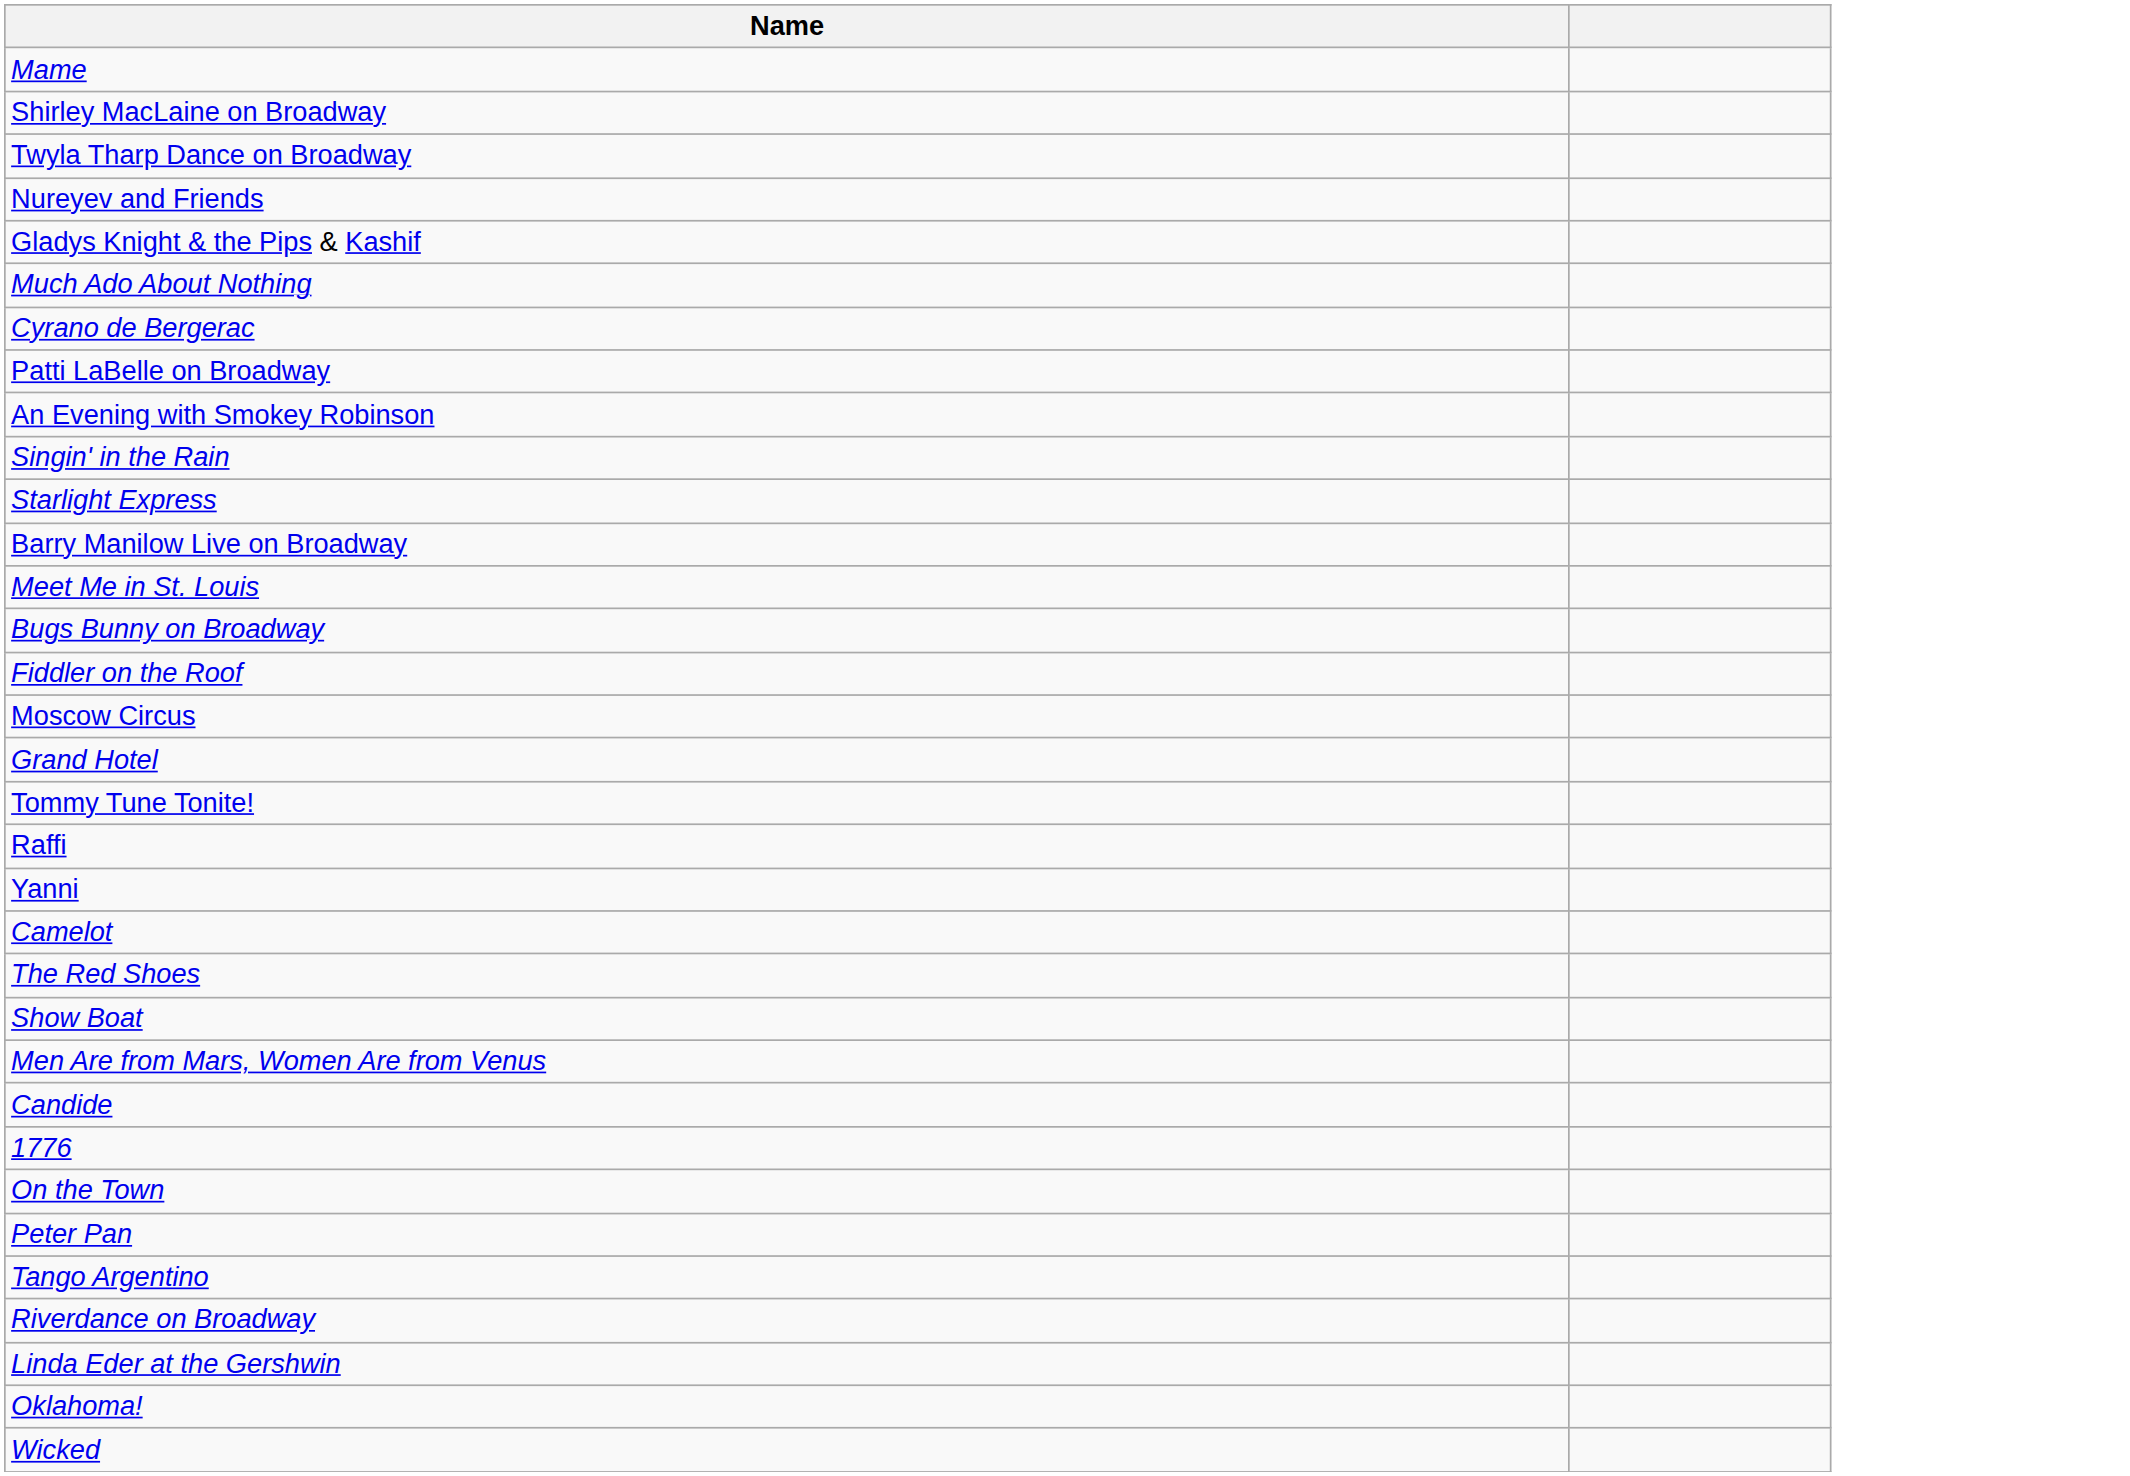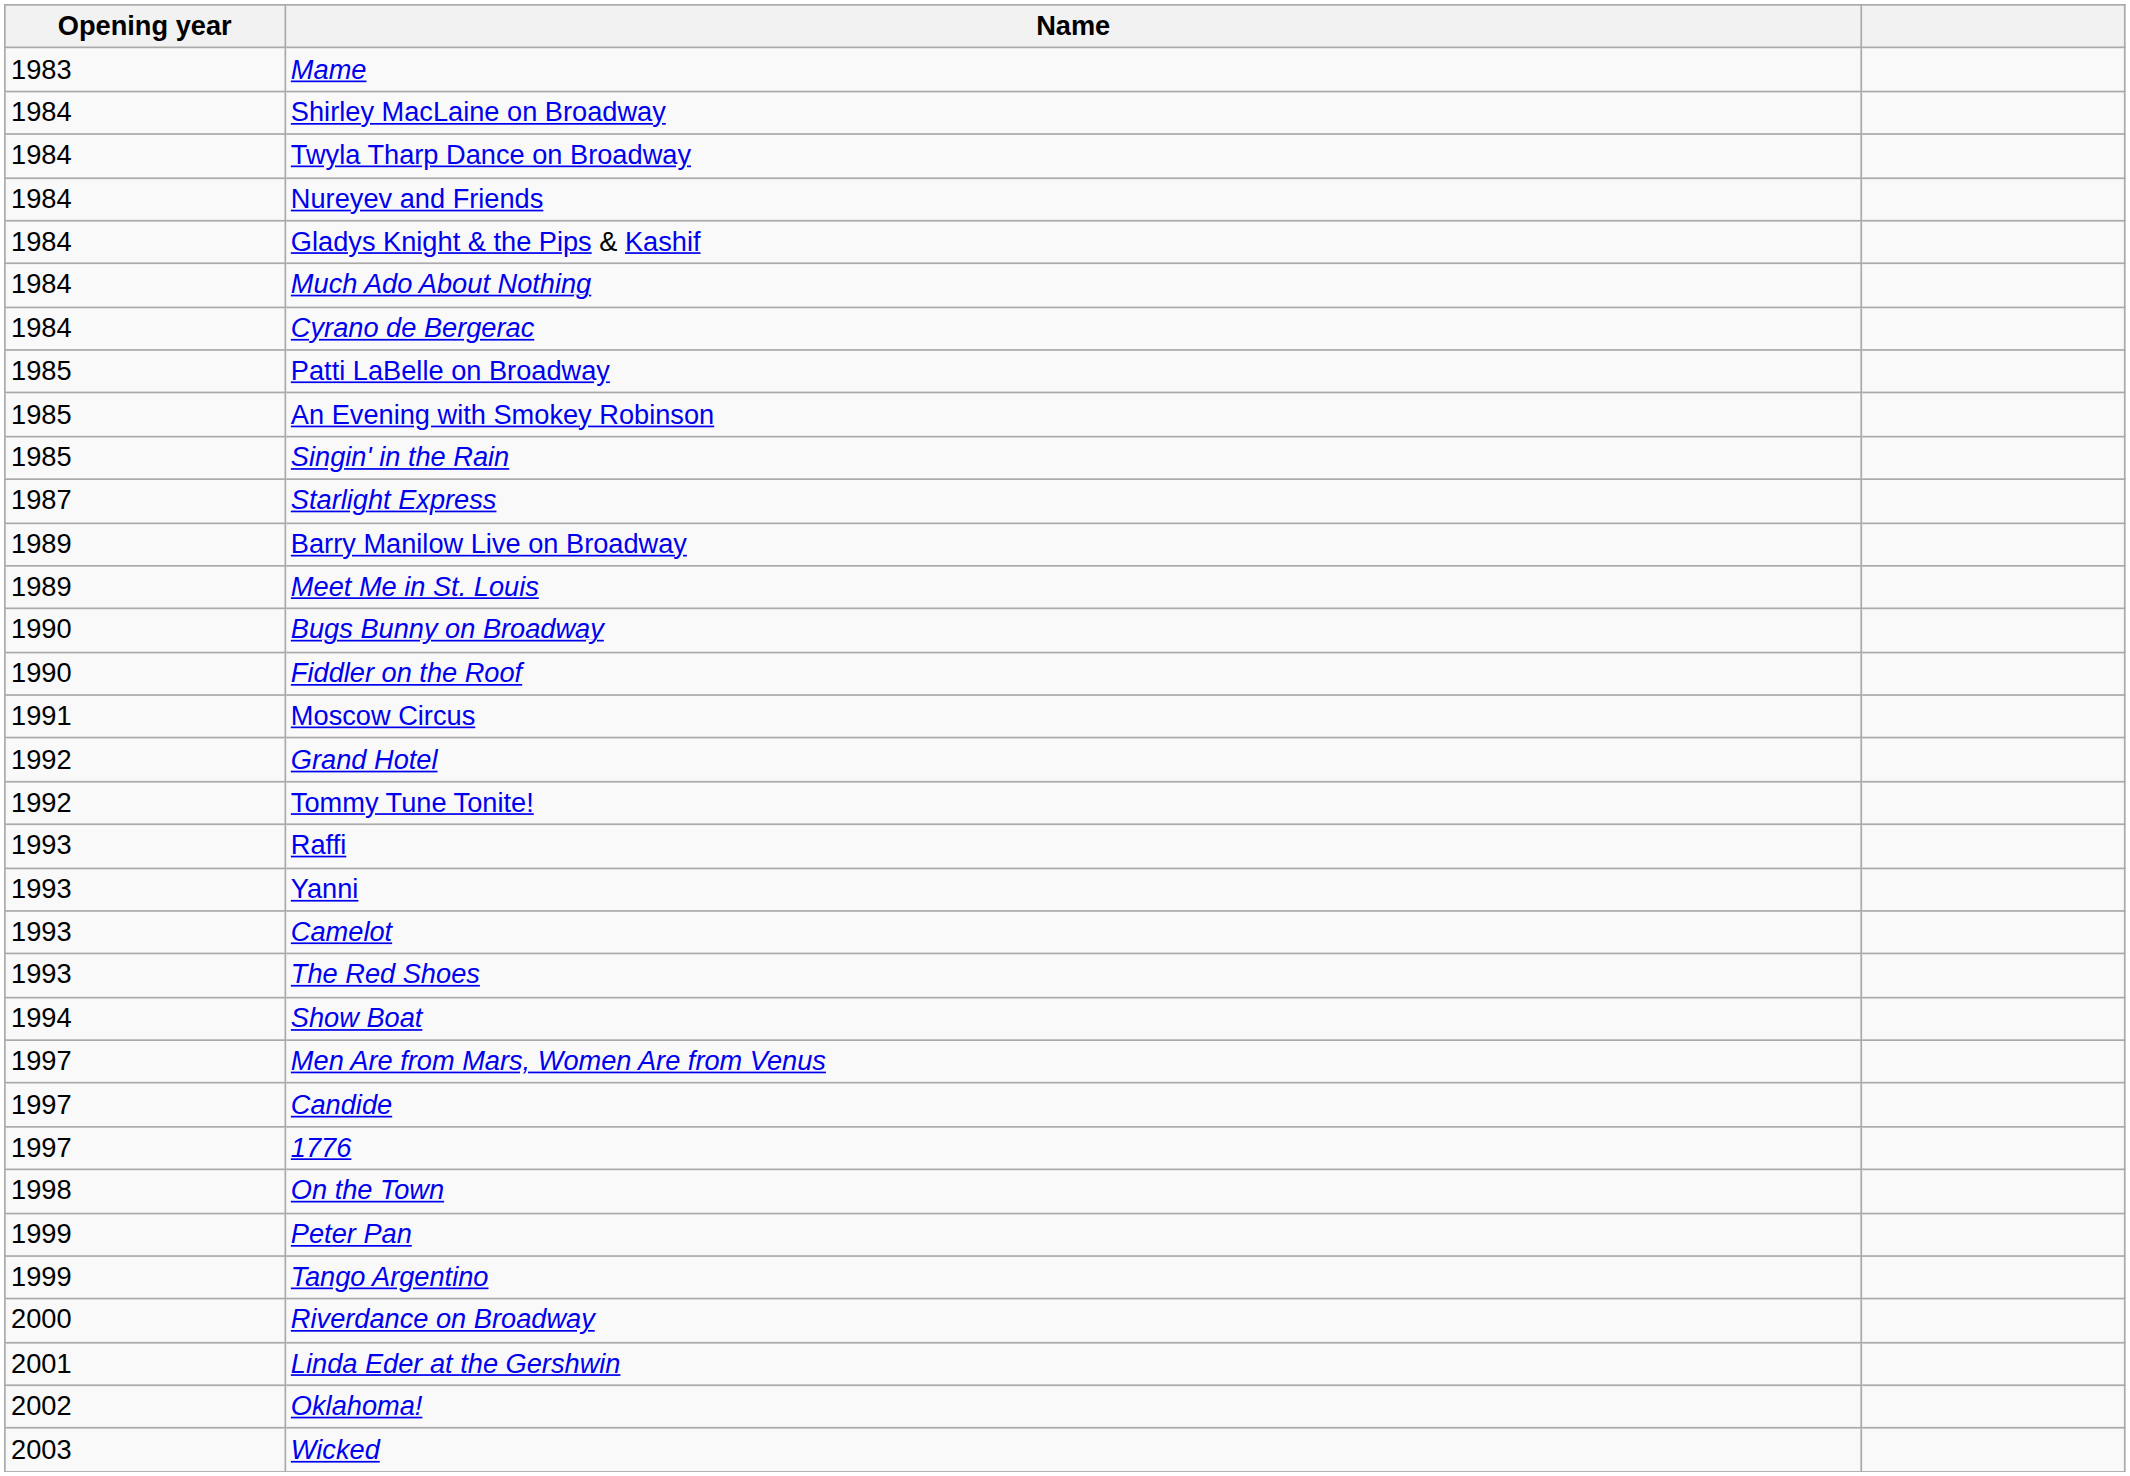 <table class="wikitable sortable collapsible">
 <tr>
+<th width=5% scope="col">Opening year</th>
 <th width=30% scope="col">Name</th>
 <th width=5% scope="col"  class="unsortable"></th>
 </tr>
 <tr>
+<td>1983</td>
 <td><em><a href='#'>Mame</a></em></td>
 <td></td>
 </tr>
 <tr>
+<td>1984</td>
 <td><a href='#'>Shirley MacLaine on Broadway</a></td>
 <td></td>
 </tr>
 <tr>
+<td>1984</td>
 <td><a href='#'>Twyla Tharp Dance on Broadway</a></td>
 <td></td>
 </tr>
 <tr>
+<td>1984</td>
 <td><a href='#'>Nureyev and Friends</a></td>
 <td></td>
 </tr>
 <tr>
+<td>1984</td>
 <td><a href='#'>Gladys Knight & the Pips</a> & <a href='#'>Kashif</a></td>
 <td></td>
 </tr>
 <tr>
+<td>1984</td>
 <td><em><a href='#'>Much Ado About Nothing</a></em></td>
 <td></td>
 </tr>
 <tr>
+<td>1984</td>
 <td><em><a href='#'>Cyrano de Bergerac</a></em></td>
 <td></td>
 </tr>
 <tr>
+<td>1985</td>
 <td><a href='#'>Patti LaBelle on Broadway</a></td>
 <td></td>
 </tr>
 <tr>
+<td>1985</td>
 <td><a href='#'>An Evening with Smokey Robinson</a></td>
 <td></td>
 </tr>
 <tr>
+<td>1985</td>
 <td><em><a href='#'>Singin' in the Rain</a></em></td>
 <td></td>
 </tr>
 <tr>
+<td>1987</td>
 <td><em><a href='#'>Starlight Express</a></em></td>
 <td></td>
 </tr>
 <tr>
+<td>1989</td>
 <td><a href='#'>Barry Manilow Live on Broadway</a></td>
 <td></td>
 </tr>
 <tr>
+<td>1989</td>
 <td><em><a href='#'>Meet Me in St. Louis</a></em></td>
 <td></td>
 </tr>
 <tr>
+<td>1990</td>
 <td><em><a href='#'>Bugs Bunny on Broadway</a></em></td>
 <td></td>
 </tr>
 <tr>
+<td>1990</td>
 <td><em><a href='#'>Fiddler on the Roof</a></em></td>
 <td></td>
 </tr>
 <tr>
+<td>1991</td>
 <td><a href='#'>Moscow Circus</a></td>
 <td></td>
 </tr>
 <tr>
+<td>1992</td>
 <td><em><a href='#'>Grand Hotel</a></em></td>
 <td></td>
 </tr>
 <tr>
+<td>1992</td>
 <td><a href='#'>Tommy Tune Tonite!</a></td>
 <td></td>
 </tr>
 <tr>
+<td>1993</td>
 <td><a href='#'>Raffi</a></td>
 <td></td>
 </tr>
 <tr>
+<td>1993</td>
 <td><a href='#'>Yanni</a></td>
 <td></td>
 </tr>
 <tr>
+<td>1993</td>
 <td><em><a href='#'>Camelot</a></em></td>
 <td></td>
 </tr>
 <tr>
+<td>1993</td>
 <td><em><a href='#'>The Red Shoes</a></em></td>
 <td></td>
 </tr>
 <tr>
+<td>1994</td>
 <td><em><a href='#'>Show Boat</a></em></td>
 <td></td>
 </tr>
 <tr>
+<td>1997</td>
 <td><em><a href='#'>Men Are from Mars, Women Are from Venus</a></em></td>
 <td></td>
 </tr>
 <tr>
+<td>1997</td>
 <td><em><a href='#'>Candide</a></em></td>
 <td></td>
 </tr>
 <tr>
+<td>1997</td>
 <td><em><a href='#'>1776</a></em></td>
 <td></td>
 </tr>
 <tr>
+<td>1998</td>
 <td><em><a href='#'>On the Town</a></em></td>
 <td></td>
 </tr>
 <tr>
+<td>1999</td>
 <td><em><a href='#'>Peter Pan</a></em></td>
 <td></td>
 </tr>
 <tr>
+<td>1999</td>
 <td><em><a href='#'>Tango Argentino</a></em></td>
 <td></td>
 </tr>
 <tr>
+<td>2000</td>
 <td><em><a href='#'>Riverdance on Broadway</a></em></td>
 <td></td>
 </tr>
 <tr>
+<td>2001</td>
 <td><em><a href='#'>Linda Eder at the Gershwin</a></em></td>
 <td></td>
 </tr>
 <tr>
+<td>2002</td>
 <td><em><a href='#'>Oklahoma!</a></em></td>
 <td></td>
 </tr>
 <tr>
+<td>2003</td>
 <td><em><a href='#'>Wicked</a></em></td>
 <td></td>
 </tr>
 </table>
